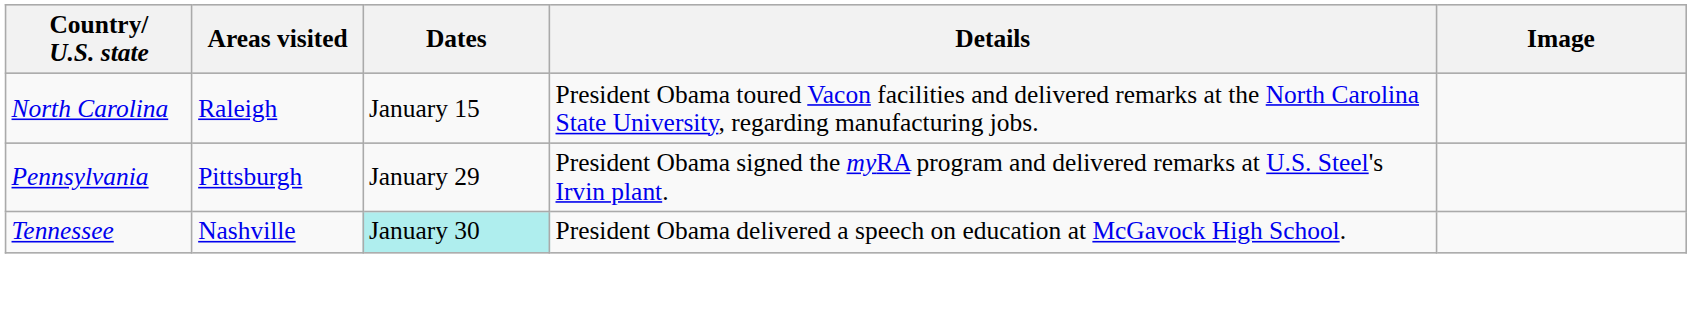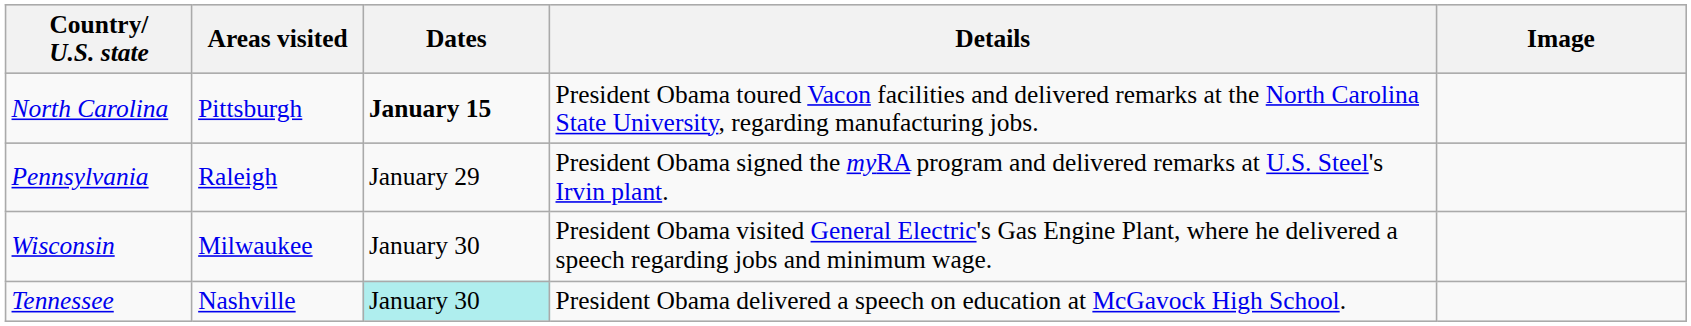 <table class="wikitable" style="margin: 1em auto 1em auto">
 <tr>
 <th width=110>Country/<br><em>U.S. state</em></th>
 <th width=100>Areas visited</th>
 <th width=110>Dates</th>
 <th width=550>Details</th>
 <th width=150>Image</th>
 </tr>
 <tr>
 <td> <em><a href='#'>North Carolina</a></em></td>
-<td><a href='#'>Raleigh</a></td>
-<td>January 15</td>
+<td><a href='#'>Pittsburgh</a></td>
+<td><strong>January 15</strong></td>
 <td>President Obama toured <a href='#'>Vacon</a> facilities and delivered remarks at the <a href='#'>North Carolina State University</a>, regarding manufacturing jobs.</td>
 <td></td>
 </tr>
 <tr>
 <td> <em><a href='#'>Pennsylvania</a></em></td>
-<td><a href='#'>Pittsburgh</a></td>
+<td><a href='#'>Raleigh</a></td>
 <td>January 29</td>
 <td>President Obama signed the <a href='#'><em>my</em>RA</a> program and delivered remarks at <a href='#'>U.S. Steel</a>'s <a href='#'>Irvin plant</a>.</td>
+<td></td>
+</tr>
+<tr>
+<td> <em><a href='#'>Wisconsin</a></em></td>
+<td><a href='#'>Milwaukee</a></td>
+<td>January 30</td>
+<td>President Obama visited <a href='#'>General Electric</a>'s Gas Engine Plant, where he delivered a speech regarding jobs and minimum wage.</td>
 <td></td>
 </tr>
 <tr>
 <td> <em><a href='#'>Tennessee</a></em></td>
 <td><a href='#'>Nashville</a></td>
 <td style="background: paleturquoise;">January 30</td>
 <td>President Obama delivered a speech on education at <a href='#'>McGavock High School</a>.</td>
 <td></td>
 </tr>
 </table>
